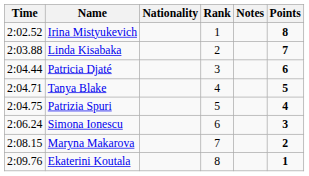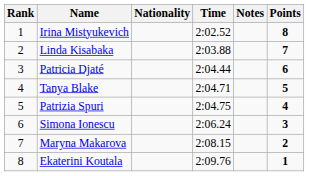 <table class="wikitable sortable" style="text-align:center">
 <tr>
-<th>Time</th>
+<th>Rank</th>
 <th>Name</th>
 <th>Nationality</th>
-<th>Rank</th>
+<th>Time</th>
 <th>Notes</th>
 <th>Points</th>
 </tr>
 <tr>
-<td>2:02.52</td>
+<td>1</td>
 <td align=left><a href='#'>Irina Mistyukevich</a></td>
 <td align=left></td>
-<td>1</td>
+<td>2:02.52</td>
 <td></td>
 <td><strong>8</strong></td>
 </tr>
 <tr>
-<td>2:03.88</td>
+<td>2</td>
 <td align=left><a href='#'>Linda Kisabaka</a></td>
 <td align=left></td>
-<td>2</td>
+<td>2:03.88</td>
 <td></td>
 <td><strong>7</strong></td>
 </tr>
 <tr>
-<td>2:04.44</td>
+<td>3</td>
 <td align=left><a href='#'>Patricia Djaté</a></td>
 <td align=left></td>
-<td>3</td>
+<td>2:04.44</td>
 <td></td>
 <td><strong>6</strong></td>
 </tr>
 <tr>
-<td>2:04.71</td>
+<td>4</td>
 <td align=left><a href='#'>Tanya Blake</a></td>
 <td align=left></td>
-<td>4</td>
+<td>2:04.71</td>
 <td></td>
 <td><strong>5</strong></td>
 </tr>
 <tr>
-<td>2:04.75</td>
+<td>5</td>
 <td align=left><a href='#'>Patrizia Spuri</a></td>
 <td align=left></td>
-<td>5</td>
+<td>2:04.75</td>
 <td></td>
 <td><strong>4</strong></td>
 </tr>
 <tr>
-<td>2:06.24</td>
+<td>6</td>
 <td align=left><a href='#'>Simona Ionescu</a></td>
 <td align=left></td>
-<td>6</td>
+<td>2:06.24</td>
 <td></td>
 <td><strong>3</strong></td>
 </tr>
 <tr>
-<td>2:08.15</td>
+<td>7</td>
 <td align=left><a href='#'>Maryna Makarova</a></td>
 <td align=left></td>
-<td>7</td>
+<td>2:08.15</td>
 <td></td>
 <td><strong>2</strong></td>
 </tr>
 <tr>
-<td>2:09.76</td>
+<td>8</td>
 <td align=left><a href='#'>Ekaterini Koutala</a></td>
 <td align=left></td>
-<td>8</td>
+<td>2:09.76</td>
 <td></td>
 <td><strong>1</strong></td>
 </tr>
 </table>
